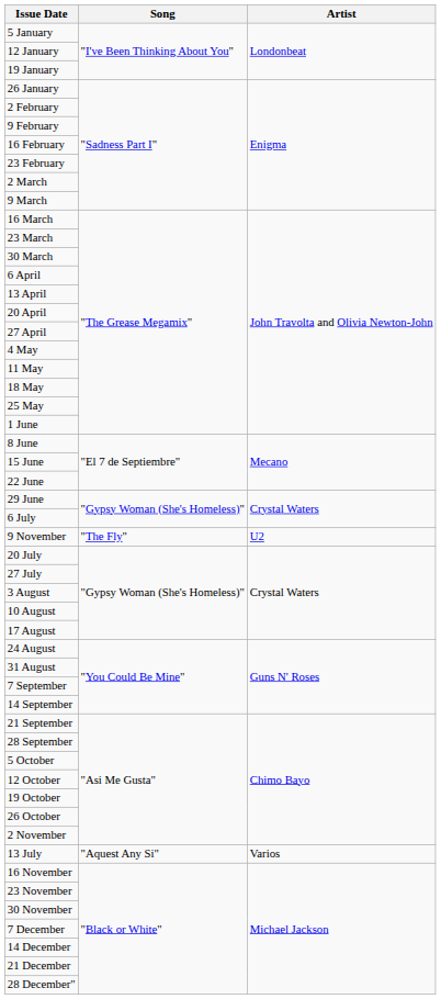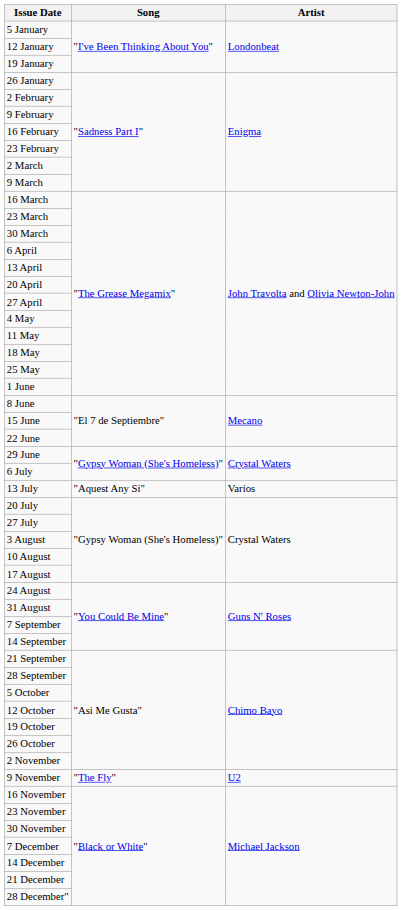 <table class="wikitable">
 <tr>
 <th>Issue Date</th>
 <th>Song</th>
 <th>Artist</th>
 </tr>
 <tr>
 <td>5 January</td>
 <td rowspan=3>"<a href='#'>I've Been Thinking About You</a>"</td>
 <td rowspan=3><a href='#'>Londonbeat</a></td>
 </tr>
 <tr>
 <td>12 January</td>
 </tr>
 <tr>
 <td>19 January</td>
 </tr>
 <tr>
 <td>26 January</td>
 <td rowspan=7>"<a href='#'>Sadness Part I</a>"</td>
 <td rowspan=7><a href='#'>Enigma</a></td>
 </tr>
 <tr>
 <td>2 February</td>
 </tr>
 <tr>
 <td>9 February</td>
 </tr>
 <tr>
 <td>16 February</td>
 </tr>
 <tr>
 <td>23 February</td>
 </tr>
 <tr>
 <td>2 March</td>
 </tr>
 <tr>
 <td>9 March</td>
 </tr>
 <tr>
 <td>16 March</td>
 <td rowspan=12>"<a href='#'>The Grease Megamix</a>"</td>
 <td rowspan=12><a href='#'>John Travolta</a> and <a href='#'>Olivia Newton-John</a></td>
 </tr>
 <tr>
 <td>23 March</td>
 </tr>
 <tr>
 <td>30 March</td>
 </tr>
 <tr>
 <td>6 April</td>
 </tr>
 <tr>
 <td>13 April</td>
 </tr>
 <tr>
 <td>20 April</td>
 </tr>
 <tr>
 <td>27 April</td>
 </tr>
 <tr>
 <td>4 May</td>
 </tr>
 <tr>
 <td>11 May</td>
 </tr>
 <tr>
 <td>18 May</td>
 </tr>
 <tr>
 <td>25 May</td>
 </tr>
 <tr>
 <td>1 June</td>
 </tr>
 <tr>
 <td>8 June</td>
 <td rowspan=3>"El 7 de Septiembre"</td>
 <td rowspan=3><a href='#'>Mecano</a></td>
 </tr>
 <tr>
 <td>15 June</td>
 </tr>
 <tr>
 <td>22 June</td>
 </tr>
 <tr>
 <td>29 June</td>
 <td rowspan=2>"<a href='#'>Gypsy Woman (She's Homeless)</a>"</td>
 <td rowspan=2><a href='#'>Crystal Waters</a></td>
 </tr>
 <tr>
 <td>6 July</td>
 </tr>
 <tr>
-<td>9 November</td>
-<td>"<a href='#'>The Fly</a>"</td>
-<td><a href='#'>U2</a></td>
+<td>13 July</td>
+<td>"Aquest Any Si"</td>
+<td>Varios</td>
 </tr>
 <tr>
 <td>20 July</td>
 <td rowspan=5>"Gypsy Woman (She's Homeless)"</td>
 <td rowspan=5>Crystal Waters</td>
 </tr>
 <tr>
 <td>27 July</td>
 </tr>
 <tr>
 <td>3 August</td>
 </tr>
 <tr>
 <td>10 August</td>
 </tr>
 <tr>
 <td>17 August</td>
 </tr>
 <tr>
 <td>24 August</td>
 <td rowspan=4>"<a href='#'>You Could Be Mine</a>"</td>
 <td rowspan=4><a href='#'>Guns N' Roses</a></td>
 </tr>
 <tr>
 <td>31 August</td>
 </tr>
 <tr>
 <td>7 September</td>
 </tr>
 <tr>
 <td>14 September</td>
 </tr>
 <tr>
 <td>21 September</td>
 <td rowspan=7>"Asi Me Gusta"</td>
 <td rowspan=7><a href='#'>Chimo Bayo</a></td>
 </tr>
 <tr>
 <td>28 September</td>
 </tr>
 <tr>
 <td>5 October</td>
 </tr>
 <tr>
 <td>12 October</td>
 </tr>
 <tr>
 <td>19 October</td>
 </tr>
 <tr>
 <td>26 October</td>
 </tr>
 <tr>
 <td>2 November</td>
 </tr>
 <tr>
-<td>13 July</td>
-<td>"Aquest Any Si"</td>
-<td>Varios</td>
+<td>9 November</td>
+<td>"<a href='#'>The Fly</a>"</td>
+<td><a href='#'>U2</a></td>
 </tr>
 <tr>
 <td>16 November</td>
 <td rowspan=7>"<a href='#'>Black or White</a>"</td>
 <td rowspan=7><a href='#'>Michael Jackson</a></td>
 </tr>
 <tr>
 <td>23 November</td>
 </tr>
 <tr>
 <td>30 November</td>
 </tr>
 <tr>
 <td>7 December</td>
 </tr>
 <tr>
 <td>14 December</td>
 </tr>
 <tr>
 <td>21 December</td>
 </tr>
 <tr>
 <td>28 December"</td>
 </tr>
 </table>
